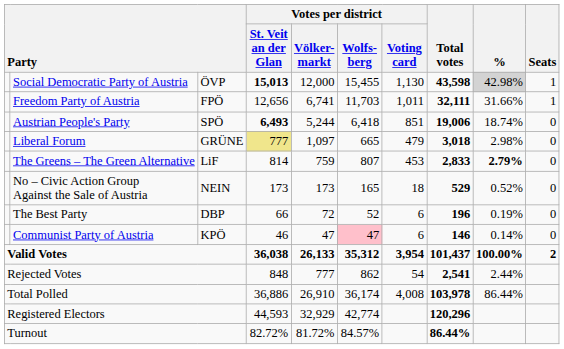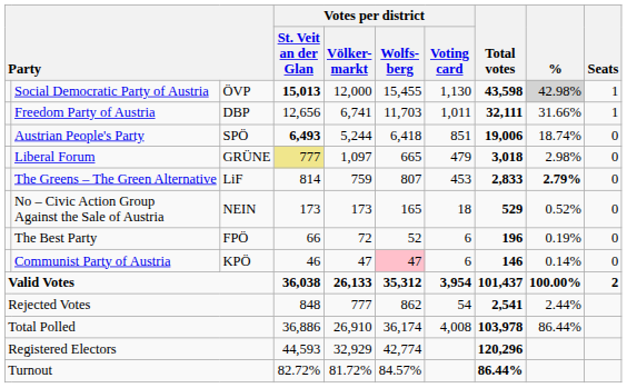 <table class="wikitable" border="1" style="text-align:right;">
 <tr>
 <th style="text-align:left;" valign=bottom rowspan=2 colspan=3>Party</th>
 <th colspan=4>Votes per district</th>
 <th align=center valign=bottom rowspan=2 width="50">Total<br>votes</th>
 <th align=center valign=bottom rowspan=2 width="50">%</th>
 <th align=center valign=bottom rowspan=2>Seats</th>
 </tr>
 <tr>
 <th align=center valign=bottom width="50"><a href='#'>St. Veit<br>an der<br>Glan</a></th>
 <th align=center valign=bottom width="50"><a href='#'>Völker-<br>markt</a></th>
 <th align=center valign=bottom width="50"><a href='#'>Wolfs-<br>berg</a></th>
 <th align=center valign=bottom width="50"><a href='#'>Voting<br>card</a></th>
 </tr>
 <tr>
 <td></td>
 <td align=left><a href='#'>Social Democratic Party of Austria</a></td>
 <td align=left>ÖVP</td>
 <td><strong>15,013</strong></td>
 <td>12,000</td>
 <td>15,455</td>
 <td>1,130</td>
 <td><strong>43,598</strong></td>
 <td style="background: lightgrey;">42.98%</td>
 <td>1</td>
 </tr>
 <tr>
 <td></td>
 <td align=left><a href='#'>Freedom Party of Austria</a></td>
-<td align=left>FPÖ</td>
+<td align=left>DBP</td>
 <td>12,656</td>
 <td>6,741</td>
 <td>11,703</td>
 <td>1,011</td>
 <td><strong>32,111</strong></td>
 <td>31.66%</td>
 <td>1</td>
 </tr>
 <tr>
 <td></td>
 <td align=left><a href='#'>Austrian People's Party</a></td>
 <td align=left>SPÖ</td>
 <td><strong>6,493</strong></td>
 <td>5,244</td>
 <td>6,418</td>
 <td>851</td>
 <td><strong>19,006</strong></td>
 <td>18.74%</td>
 <td>0</td>
 </tr>
 <tr>
 <td></td>
 <td align=left><a href='#'>Liberal Forum</a></td>
 <td align=left>GRÜNE</td>
 <td style="background: khaki;">777</td>
 <td>1,097</td>
 <td>665</td>
 <td>479</td>
 <td><strong>3,018</strong></td>
 <td>2.98%</td>
 <td>0</td>
 </tr>
 <tr>
 <td></td>
 <td align=left style="white-space: nowrap;"><a href='#'>The Greens – The Green Alternative</a></td>
 <td align=left>LiF</td>
 <td>814</td>
 <td>759</td>
 <td>807</td>
 <td>453</td>
 <td><strong>2,833</strong></td>
 <td><strong>2.79%</strong></td>
 <td>0</td>
 </tr>
 <tr>
 <td></td>
 <td align=left>No – Civic Action Group<br>Against the Sale of Austria</td>
 <td align=left>NEIN</td>
 <td>173</td>
 <td>173</td>
 <td>165</td>
 <td>18</td>
 <td><strong>529</strong></td>
 <td>0.52%</td>
 <td>0</td>
 </tr>
 <tr>
 <td></td>
 <td align=left>The Best Party</td>
-<td align=left>DBP</td>
+<td align=left>FPÖ</td>
 <td>66</td>
 <td>72</td>
 <td>52</td>
 <td>6</td>
 <td><strong>196</strong></td>
 <td>0.19%</td>
 <td>0</td>
 </tr>
 <tr>
 <td></td>
 <td align=left><a href='#'>Communist Party of Austria</a></td>
 <td align=left>KPÖ</td>
 <td>46</td>
 <td>47</td>
 <td style="background: pink;">47</td>
 <td>6</td>
 <td><strong>146</strong></td>
 <td>0.14%</td>
 <td>0</td>
 </tr>
 <tr style="font-weight:bold">
 <td align=left colspan=3>Valid Votes</td>
 <td>36,038</td>
 <td>26,133</td>
 <td>35,312</td>
 <td>3,954</td>
 <td>101,437</td>
 <td>100.00%</td>
 <td>2</td>
 </tr>
 <tr>
 <td align=left colspan=3>Rejected Votes</td>
 <td>848</td>
 <td>777</td>
 <td>862</td>
 <td>54</td>
 <td><strong>2,541</strong></td>
 <td>2.44%</td>
 <td></td>
 </tr>
 <tr>
 <td align=left colspan=3>Total Polled</td>
 <td>36,886</td>
 <td>26,910</td>
 <td>36,174</td>
 <td>4,008</td>
 <td><strong>103,978</strong></td>
 <td>86.44%</td>
 <td></td>
 </tr>
 <tr>
 <td align=left colspan=3>Registered Electors</td>
 <td>44,593</td>
 <td>32,929</td>
 <td>42,774</td>
 <td></td>
 <td><strong>120,296</strong></td>
 <td></td>
 <td></td>
 </tr>
 <tr>
 <td align=left colspan=3>Turnout</td>
 <td>82.72%</td>
 <td>81.72%</td>
 <td>84.57%</td>
 <td></td>
 <td><strong>86.44%</strong></td>
 <td></td>
 <td></td>
 </tr>
 </table>
